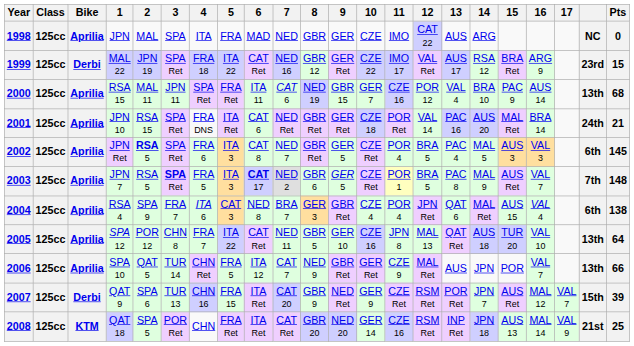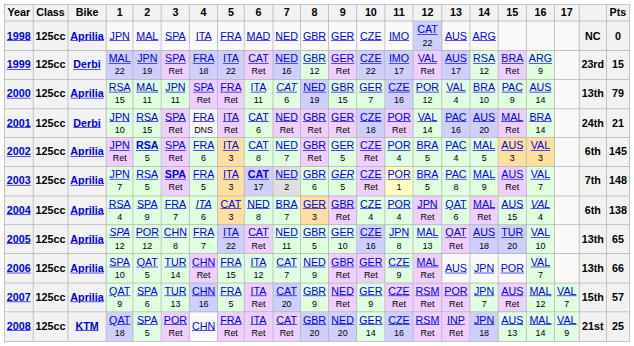 <table class="wikitable" style="text-align:center">
 <tr>
 <th>Year</th>
 <th>Class</th>
 <th>Bike</th>
 <th>1</th>
 <th>2</th>
 <th>3</th>
 <th>4</th>
 <th>5</th>
 <th>6</th>
 <th>7</th>
 <th>8</th>
 <th>9</th>
 <th>10</th>
 <th>11</th>
 <th>12</th>
 <th>13</th>
 <th>14</th>
 <th>15</th>
 <th>16</th>
 <th>17</th>
 <th></th>
 <th>Pts</th>
 </tr>
 <tr>
 <th align="left"><a href='#'>1998</a></th>
 <th align="left">125cc</th>
 <th align="left"><a href='#'>Aprilia</a></th>
 <td><a href='#'>JPN</a></td>
 <td><a href='#'>MAL</a></td>
 <td><a href='#'>SPA</a></td>
 <td><a href='#'>ITA</a></td>
 <td><a href='#'>FRA</a></td>
 <td><a href='#'>MAD</a></td>
 <td><a href='#'>NED</a></td>
 <td><a href='#'>GBR</a></td>
 <td><a href='#'>GER</a></td>
 <td><a href='#'>CZE</a></td>
 <td><a href='#'>IMO</a></td>
 <td style="background:#CFCFFF;"><a href='#'>CAT</a><br><small>22</small></td>
 <td><a href='#'>AUS</a></td>
 <td><a href='#'>ARG</a></td>
 <td></td>
 <td></td>
 <td></td>
 <th>NC</th>
 <th>0</th>
 </tr>
 <tr>
 <th align="left"><a href='#'>1999</a></th>
 <th align="left">125cc</th>
 <th align="left"><a href='#'>Derbi</a></th>
 <td style="background:#CFCFFF;"><a href='#'>MAL</a><br><small>22</small></td>
 <td style="background:#CFCFFF;"><a href='#'>JPN</a><br><small>19</small></td>
 <td style="background:#efcfff;"><a href='#'>SPA</a><br><small>Ret</small></td>
 <td style="background:#CFCFFF;"><a href='#'>FRA</a><br><small>18</small></td>
 <td style="background:#CFCFFF;"><a href='#'>ITA</a><br><small>22</small></td>
 <td style="background:#efcfff;"><a href='#'>CAT</a><br><small>Ret</small></td>
 <td style="background:#CFCFFF;"><a href='#'>NED</a><br><small>16</small></td>
 <td style="background:#dfffdf;"><a href='#'>GBR</a><br><small>12</small></td>
 <td style="background:#efcfff;"><a href='#'>GER</a><br><small>Ret</small></td>
 <td style="background:#CFCFFF;"><a href='#'>CZE</a><br><small>22</small></td>
 <td style="background:#CFCFFF;"><a href='#'>IMO</a><br><small>17</small></td>
 <td style="background:#efcfff;"><a href='#'>VAL</a><br><small>Ret</small></td>
 <td style="background:#CFCFFF;"><a href='#'>AUS</a><br><small>17</small></td>
 <td style="background:#dfffdf;"><a href='#'>RSA</a><br><small>12</small></td>
 <td style="background:#efcfff;"><a href='#'>BRA</a><br><small>Ret</small></td>
 <td style="background:#dfffdf;"><a href='#'>ARG</a><br><small>9</small></td>
 <td></td>
 <th>23rd</th>
 <th>15</th>
 </tr>
 <tr>
 <th align="left"><a href='#'>2000</a></th>
 <th align="left">125cc</th>
 <th align="left"><a href='#'>Aprilia</a></th>
 <td style="background:#dfffdf;"><a href='#'>RSA</a><br><small>15</small></td>
 <td style="background:#dfffdf;"><a href='#'>MAL</a><br><small>11</small></td>
 <td style="background:#dfffdf;"><a href='#'>JPN</a><br><small>11</small></td>
 <td style="background:#efcfff;"><a href='#'>SPA</a><br><small>Ret</small></td>
 <td style="background:#efcfff;"><a href='#'>FRA</a><br><small>Ret</small></td>
 <td style="background:#dfffdf;"><a href='#'>ITA</a><br><small>11</small></td>
 <td style="background:#dfffdf;"><em><a href='#'>CAT</a></em><br><small>6</small></td>
 <td style="background:#CFCFFF;"><a href='#'>NED</a><br><small>19</small></td>
 <td style="background:#dfffdf;"><a href='#'>GBR</a><br><small>15</small></td>
 <td style="background:#dfffdf;"><a href='#'>GER</a><br><small>7</small></td>
 <td style="background:#CFCFFF;"><a href='#'>CZE</a><br><small>16</small></td>
 <td style="background:#dfffdf;"><a href='#'>POR</a><br><small>12</small></td>
 <td style="background:#dfffdf;"><a href='#'>VAL</a><br><small>4</small></td>
 <td style="background:#dfffdf;"><a href='#'>BRA</a><br><small>10</small></td>
 <td style="background:#dfffdf;"><a href='#'>PAC</a><br><small>9</small></td>
 <td style="background:#dfffdf;"><a href='#'>AUS</a><br><small>14</small></td>
 <td></td>
 <th>13th</th>
-<th>68</th>
+<th>79</th>
 </tr>
 <tr>
 <th align="left"><a href='#'>2001</a></th>
 <th align="left">125cc</th>
-<th align="left"><a href='#'>Aprilia</a></th>
+<th align="left"><a href='#'>Derbi</a></th>
 <td style="background:#dfffdf;"><a href='#'>JPN</a><br><small>10</small></td>
 <td style="background:#dfffdf;"><a href='#'>RSA</a><br><small>15</small></td>
 <td style="background:#efcfff;"><a href='#'>SPA</a><br><small>Ret</small></td>
 <td><a href='#'>FRA</a><br><small>DNS</small></td>
 <td style="background:#efcfff;"><a href='#'>ITA</a><br><small>Ret</small></td>
 <td style="background:#dfffdf;"><a href='#'>CAT</a><br><small>6</small></td>
 <td style="background:#efcfff;"><a href='#'>NED</a><br><small>Ret</small></td>
 <td style="background:#efcfff;"><a href='#'>GBR</a><br><small>Ret</small></td>
 <td style="background:#efcfff;"><a href='#'>GER</a><br><small>Ret</small></td>
 <td style="background:#CFCFFF;"><a href='#'>CZE</a><br><small>18</small></td>
 <td style="background:#efcfff;"><a href='#'>POR</a><br><small>Ret</small></td>
 <td style="background:#dfffdf;"><a href='#'>VAL</a><br><small>14</small></td>
 <td style="background:#CFCFFF;"><a href='#'>PAC</a><br><small>16</small></td>
 <td style="background:#CFCFFF;"><a href='#'>AUS</a><br><small>20</small></td>
 <td style="background:#efcfff;"><a href='#'>MAL</a><br><small>Ret</small></td>
 <td style="background:#dfffdf;"><a href='#'>BRA</a><br><small>14</small></td>
 <td></td>
 <th>24th</th>
 <th>21</th>
 </tr>
 <tr>
 <th align="left"><a href='#'>2002</a></th>
 <th align="left">125cc</th>
 <th align="left"><a href='#'>Aprilia</a></th>
 <td style="background:#efcfff;"><a href='#'>JPN</a><br><small>Ret</small></td>
 <td style="background:#dfffdf;"><strong><a href='#'>RSA</a></strong><br><small>5</small></td>
 <td style="background:#efcfff;"><a href='#'>SPA</a><br><small>Ret</small></td>
 <td style="background:#dfffdf;"><a href='#'>FRA</a><br><small>6</small></td>
 <td style="background:#FFDF9F;"><a href='#'>ITA</a><br><small>3</small></td>
 <td style="background:#dfffdf;"><a href='#'>CAT</a><br><small>8</small></td>
 <td style="background:#dfffdf;"><a href='#'>NED</a><br><small>7</small></td>
 <td style="background:#efcfff;"><a href='#'>GBR</a><br><small>Ret</small></td>
 <td style="background:#dfffdf;"><a href='#'>GER</a><br><small>5</small></td>
 <td style="background:#efcfff;"><a href='#'>CZE</a><br><small>Ret</small></td>
 <td style="background:#dfffdf;"><a href='#'>POR</a><br><small>4</small></td>
 <td style="background:#dfffdf;"><a href='#'>BRA</a><br><small>5</small></td>
 <td style="background:#dfffdf;"><a href='#'>PAC</a><br><small>4</small></td>
 <td style="background:#dfffdf;"><a href='#'>MAL</a><br><small>5</small></td>
 <td style="background:#FFDF9F;"><a href='#'>AUS</a><br><small>3</small></td>
 <td style="background:#FFDF9F;"><a href='#'>VAL</a><br><small>3</small></td>
 <td></td>
 <th>6th</th>
 <th>145</th>
 </tr>
 <tr>
 <th align="left"><a href='#'>2003</a></th>
 <th align="left">125cc</th>
 <th align="left"><a href='#'>Aprilia</a></th>
 <td style="background:#dfffdf;"><a href='#'>JPN</a><br><small>7</small></td>
 <td style="background:#dfffdf;"><a href='#'>RSA</a><br><small>5</small></td>
 <td style="background:#efcfff;"><strong><a href='#'>SPA</a></strong><br><small>Ret</small></td>
 <td style="background:#dfffdf;"><a href='#'>FRA</a><br><small>5</small></td>
 <td style="background:#FFDF9F;"><a href='#'>ITA</a><br><small>3</small></td>
 <td style="background:#CFCFFF;"><strong><a href='#'>CAT</a></strong><br><small>17</small></td>
 <td style="background:#DFDFDF;"><a href='#'>NED</a><br><small>2</small></td>
 <td style="background:#dfffdf;"><a href='#'>GBR</a><br><small>6</small></td>
 <td style="background:#dfffdf;"><em><a href='#'>GER</a></em><br><small>5</small></td>
 <td style="background:#efcfff;"><a href='#'>CZE</a><br><small>Ret</small></td>
 <td style="background:#FFFFBF;"><a href='#'>POR</a><br><small>1</small></td>
 <td style="background:#dfffdf;"><a href='#'>BRA</a><br><small>5</small></td>
 <td style="background:#dfffdf;"><a href='#'>PAC</a><br><small>8</small></td>
 <td style="background:#dfffdf;"><a href='#'>MAL</a><br><small>9</small></td>
 <td style="background:#efcfff;"><a href='#'>AUS</a><br><small>Ret</small></td>
 <td style="background:#dfffdf;"><a href='#'>VAL</a><br><small>7</small></td>
 <td></td>
 <th>7th</th>
 <th>148</th>
 </tr>
 <tr>
 <th align="left"><a href='#'>2004</a></th>
 <th align="left">125cc</th>
 <th align="left"><a href='#'>Aprilia</a></th>
 <td style="background:#dfffdf;"><a href='#'>RSA</a><br><small>4</small></td>
 <td style="background:#dfffdf;"><a href='#'>SPA</a><br><small>9</small></td>
 <td style="background:#dfffdf;"><a href='#'>FRA</a><br><small>7</small></td>
 <td style="background:#dfffdf;"><em><a href='#'>ITA</a></em><br><small>6</small></td>
 <td style="background:#FFDF9F;"><a href='#'>CAT</a><br><small>3</small></td>
 <td style="background:#dfffdf;"><a href='#'>NED</a><br><small>8</small></td>
 <td style="background:#dfffdf;"><a href='#'>BRA</a><br><small>7</small></td>
 <td style="background:#FFDF9F;"><a href='#'>GER</a><br><small>3</small></td>
 <td style="background:#efcfff;"><a href='#'>GBR</a><br><small>Ret</small></td>
 <td style="background:#dfffdf;"><a href='#'>CZE</a><br><small>4</small></td>
 <td style="background:#dfffdf;"><a href='#'>POR</a><br><small>4</small></td>
 <td style="background:#efcfff;"><a href='#'>JPN</a><br><small>Ret</small></td>
 <td style="background:#dfffdf;"><a href='#'>QAT</a><br><small>6</small></td>
 <td style="background:#efcfff;"><a href='#'>MAL</a><br><small>Ret</small></td>
 <td style="background:#dfffdf;"><a href='#'>AUS</a><br><small>15</small></td>
 <td style="background:#dfffdf;"><em><a href='#'>VAL</a></em><br><small>4</small></td>
 <td></td>
 <th>6th</th>
 <th>138</th>
 </tr>
 <tr>
 <th align="left"><a href='#'>2005</a></th>
 <th align="left">125cc</th>
 <th align="left"><a href='#'>Aprilia</a></th>
 <td style="background:#dfffdf;"><em><a href='#'>SPA</a></em><br><small>12</small></td>
 <td style="background:#dfffdf;"><a href='#'>POR</a><br><small>12</small></td>
 <td style="background:#dfffdf;"><a href='#'>CHN</a><br><small>8</small></td>
 <td style="background:#dfffdf;"><a href='#'>FRA</a><br><small>7</small></td>
 <td style="background:#CFCFFF;"><a href='#'>ITA</a><br><small>22</small></td>
 <td style="background:#efcfff;"><a href='#'>CAT</a><br><small>Ret</small></td>
 <td style="background:#dfffdf;"><a href='#'>NED</a><br><small>11</small></td>
 <td style="background:#dfffdf;"><a href='#'>GBR</a><br><small>5</small></td>
 <td style="background:#dfffdf;"><a href='#'>GER</a><br><small>10</small></td>
 <td style="background:#CFCFFF;"><a href='#'>CZE</a><br><small>16</small></td>
 <td style="background:#dfffdf;"><a href='#'>JPN</a><br><small>8</small></td>
 <td style="background:#dfffdf;"><a href='#'>MAL</a><br><small>13</small></td>
 <td style="background:#efcfff;"><a href='#'>QAT</a><br><small>Ret</small></td>
 <td style="background:#CFCFFF;"><a href='#'>AUS</a><br><small>18</small></td>
 <td style="background:#CFCFFF;"><a href='#'>TUR</a><br><small>20</small></td>
 <td style="background:#dfffdf;"><a href='#'>VAL</a><br><small>10</small></td>
 <td></td>
 <th>13th</th>
-<th>64</th>
+<th>65</th>
 </tr>
 <tr>
 <th align="left"><a href='#'>2006</a></th>
 <th align="left">125cc</th>
 <th align="left"><a href='#'>Aprilia</a></th>
 <td style="background:#dfffdf;"><a href='#'>SPA</a><br><small>10</small></td>
 <td style="background:#dfffdf;"><a href='#'>QAT</a><br><small>5</small></td>
 <td style="background:#dfffdf;"><a href='#'>TUR</a><br><small>14</small></td>
 <td style="background:#efcfff;"><a href='#'>CHN</a><br><small>Ret</small></td>
-<td style="background:#dfffdf;"><a href='#'>FRA</a><br><small>5</small></td>
+<td style="background:#dfffdf;"><a href='#'>FRA</a><br><small>15</small></td>
 <td style="background:#dfffdf;"><a href='#'>ITA</a><br><small>12</small></td>
 <td style="background:#dfffdf;"><a href='#'>CAT</a><br><small>7</small></td>
 <td style="background:#dfffdf;"><a href='#'>NED</a><br><small>9</small></td>
 <td style="background:#efcfff;"><a href='#'>GBR</a><br><small>Ret</small></td>
 <td style="background:#efcfff;"><a href='#'>GER</a><br><small>Ret</small></td>
 <td style="background:#dfffdf;"><a href='#'>CZE</a><br><small>9</small></td>
 <td style="background:#efcfff;"><a href='#'>MAL</a><br><small>Ret</small></td>
 <td><a href='#'>AUS</a></td>
 <td><a href='#'>JPN</a></td>
 <td><a href='#'>POR</a></td>
 <td style="background:#dfffdf;"><a href='#'>VAL</a><br><small>7</small></td>
 <td></td>
 <th>13th</th>
 <th>66</th>
 </tr>
 <tr>
 <th align="left"><a href='#'>2007</a></th>
 <th align="left">125cc</th>
-<th align="left"><a href='#'>Derbi</a></th>
+<th align="left"><a href='#'>Aprilia</a></th>
 <td style="background:#dfffdf;"><a href='#'>QAT</a><br><small>9</small></td>
 <td style="background:#dfffdf;"><a href='#'>SPA</a><br><small>6</small></td>
 <td style="background:#dfffdf;"><a href='#'>TUR</a><br><small>13</small></td>
 <td style="background:#CFCFFF;"><a href='#'>CHN</a><br><small>16</small></td>
-<td style="background:#dfffdf;"><a href='#'>FRA</a><br><small>15</small></td>
+<td style="background:#dfffdf;"><a href='#'>FRA</a><br><small>5</small></td>
 <td style="background:#efcfff;"><a href='#'>ITA</a><br><small>Ret</small></td>
 <td style="background:#CFCFFF;"><a href='#'>CAT</a><br><small>20</small></td>
 <td style="background:#dfffdf;"><a href='#'>GBR</a><br><small>9</small></td>
 <td style="background:#efcfff;"><a href='#'>NED</a><br><small>Ret</small></td>
 <td style="background:#dfffdf;"><a href='#'>GER</a><br><small>9</small></td>
 <td style="background:#efcfff;"><a href='#'>CZE</a><br><small>Ret</small></td>
 <td style="background:#efcfff;"><a href='#'>RSM</a><br><small>Ret</small></td>
 <td style="background:#efcfff;"><a href='#'>POR</a><br><small>Ret</small></td>
 <td style="background:#dfffdf;"><a href='#'>JPN</a><br><small>7</small></td>
 <td style="background:#efcfff;"><a href='#'>AUS</a><br><small>Ret</small></td>
 <td style="background:#dfffdf;"><a href='#'>MAL</a><br><small>12</small></td>
 <td style="background:#dfffdf;"><a href='#'>VAL</a><br><small>7</small></td>
 <th>15th</th>
-<th>39</th>
+<th>57</th>
 </tr>
 <tr>
 <th align="left"><a href='#'>2008</a></th>
 <th align="left">125cc</th>
 <th align="left"><a href='#'>KTM</a></th>
 <td style="background:#CFCFFF;"><a href='#'>QAT</a><br><small>18</small></td>
 <td style="background:#dfffdf;"><a href='#'>SPA</a><br><small>5</small></td>
 <td style="background:#efcfff;"><a href='#'>POR</a><br><small>Ret</small></td>
 <td><a href='#'>CHN</a></td>
 <td style="background:#efcfff;"><a href='#'>FRA</a><br><small>Ret</small></td>
 <td style="background:#efcfff;"><a href='#'>ITA</a><br><small>Ret</small></td>
 <td style="background:#efcfff;"><a href='#'>CAT</a><br><small>Ret</small></td>
 <td style="background:#CFCFFF;"><a href='#'>GBR</a><br><small>20</small></td>
 <td style="background:#CFCFFF;"><a href='#'>NED</a><br><small>20</small></td>
 <td style="background:#dfffdf;"><a href='#'>GER</a><br><small>14</small></td>
 <td style="background:#CFCFFF;"><a href='#'>CZE</a><br><small>16</small></td>
 <td style="background:#efcfff;"><a href='#'>RSM</a><br><small>Ret</small></td>
 <td style="background:#efcfff;"><a href='#'>INP</a><br><small>Ret</small></td>
 <td style="background:#CFCFFF;"><a href='#'>JPN</a><br><small>18</small></td>
 <td style="background:#dfffdf;"><a href='#'>AUS</a><br><small>13</small></td>
 <td style="background:#dfffdf;"><a href='#'>MAL</a><br><small>14</small></td>
 <td style="background:#dfffdf;"><a href='#'>VAL</a><br><small>9</small></td>
 <th>21st</th>
 <th>25</th>
 </tr>
 </table>
